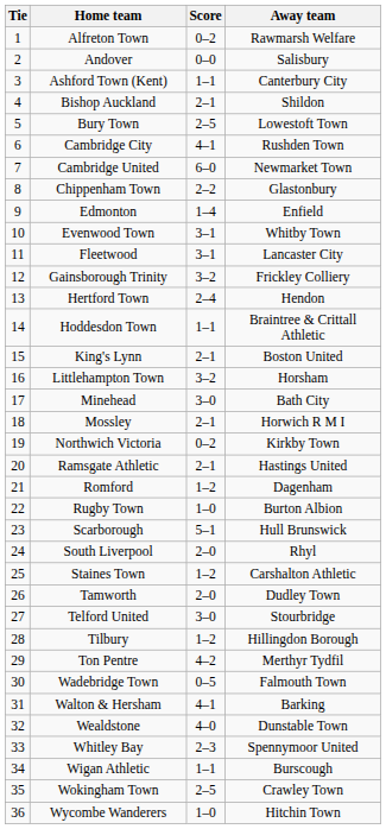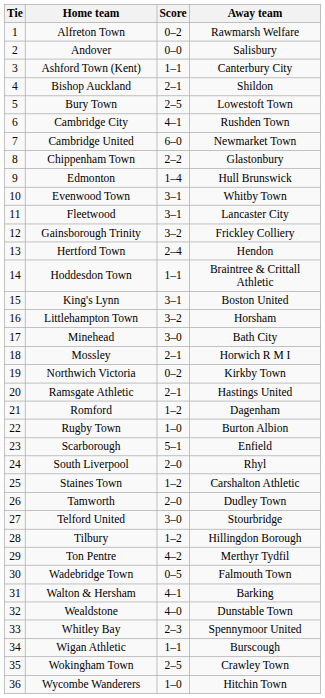 <table class="wikitable" style="text-align:center;">
 <tr>
 <th width=20>Tie</th>
 <th width=175>Home team</th>
 <th width=20>Score</th>
 <th width=175>Away team</th>
 </tr>
 <tr>
 <td>1</td>
 <td>Alfreton Town</td>
 <td>0–2</td>
 <td>Rawmarsh Welfare</td>
 </tr>
 <tr>
 <td>2</td>
 <td>Andover</td>
 <td>0–0</td>
 <td>Salisbury</td>
 </tr>
 <tr>
 <td>3</td>
 <td>Ashford Town (Kent)</td>
 <td>1–1</td>
 <td>Canterbury City</td>
 </tr>
 <tr>
 <td>4</td>
 <td>Bishop Auckland</td>
 <td>2–1</td>
 <td>Shildon</td>
 </tr>
 <tr>
 <td>5</td>
 <td>Bury Town</td>
 <td>2–5</td>
 <td>Lowestoft Town</td>
 </tr>
 <tr>
 <td>6</td>
 <td>Cambridge City</td>
 <td>4–1</td>
 <td>Rushden Town</td>
 </tr>
 <tr>
 <td>7</td>
 <td>Cambridge United</td>
 <td>6–0</td>
 <td>Newmarket Town</td>
 </tr>
 <tr>
 <td>8</td>
 <td>Chippenham Town</td>
 <td>2–2</td>
 <td>Glastonbury</td>
 </tr>
 <tr>
 <td>9</td>
 <td>Edmonton</td>
 <td>1–4</td>
-<td>Enfield</td>
+<td>Hull Brunswick</td>
 </tr>
 <tr>
 <td>10</td>
 <td>Evenwood Town</td>
 <td>3–1</td>
 <td>Whitby Town</td>
 </tr>
 <tr>
 <td>11</td>
 <td>Fleetwood</td>
 <td>3–1</td>
 <td>Lancaster City</td>
 </tr>
 <tr>
 <td>12</td>
 <td>Gainsborough Trinity</td>
 <td>3–2</td>
 <td>Frickley Colliery</td>
 </tr>
 <tr>
 <td>13</td>
 <td>Hertford Town</td>
 <td>2–4</td>
 <td>Hendon</td>
 </tr>
 <tr>
 <td>14</td>
 <td>Hoddesdon Town</td>
 <td>1–1</td>
 <td>Braintree & Crittall Athletic</td>
 </tr>
 <tr>
 <td>15</td>
 <td>King's Lynn</td>
-<td>2–1</td>
+<td>3–1</td>
 <td>Boston United</td>
 </tr>
 <tr>
 <td>16</td>
 <td>Littlehampton Town</td>
 <td>3–2</td>
 <td>Horsham</td>
 </tr>
 <tr>
 <td>17</td>
 <td>Minehead</td>
 <td>3–0</td>
 <td>Bath City</td>
 </tr>
 <tr>
 <td>18</td>
 <td>Mossley</td>
 <td>2–1</td>
 <td>Horwich R M I</td>
 </tr>
 <tr>
 <td>19</td>
 <td>Northwich Victoria</td>
 <td>0–2</td>
 <td>Kirkby Town</td>
 </tr>
 <tr>
 <td>20</td>
 <td>Ramsgate Athletic</td>
 <td>2–1</td>
 <td>Hastings United</td>
 </tr>
 <tr>
 <td>21</td>
 <td>Romford</td>
 <td>1–2</td>
 <td>Dagenham</td>
 </tr>
 <tr>
 <td>22</td>
 <td>Rugby Town</td>
 <td>1–0</td>
 <td>Burton Albion</td>
 </tr>
 <tr>
 <td>23</td>
 <td>Scarborough</td>
 <td>5–1</td>
-<td>Hull Brunswick</td>
+<td>Enfield</td>
 </tr>
 <tr>
 <td>24</td>
 <td>South Liverpool</td>
 <td>2–0</td>
 <td>Rhyl</td>
 </tr>
 <tr>
 <td>25</td>
 <td>Staines Town</td>
 <td>1–2</td>
 <td>Carshalton Athletic</td>
 </tr>
 <tr>
 <td>26</td>
 <td>Tamworth</td>
 <td>2–0</td>
 <td>Dudley Town</td>
 </tr>
 <tr>
 <td>27</td>
 <td>Telford United</td>
 <td>3–0</td>
 <td>Stourbridge</td>
 </tr>
 <tr>
 <td>28</td>
 <td>Tilbury</td>
 <td>1–2</td>
 <td>Hillingdon Borough</td>
 </tr>
 <tr>
 <td>29</td>
 <td>Ton Pentre</td>
 <td>4–2</td>
 <td>Merthyr Tydfil</td>
 </tr>
 <tr>
 <td>30</td>
 <td>Wadebridge Town</td>
 <td>0–5</td>
 <td>Falmouth Town</td>
 </tr>
 <tr>
 <td>31</td>
 <td>Walton & Hersham</td>
 <td>4–1</td>
 <td>Barking</td>
 </tr>
 <tr>
 <td>32</td>
 <td>Wealdstone</td>
 <td>4–0</td>
 <td>Dunstable Town</td>
 </tr>
 <tr>
 <td>33</td>
 <td>Whitley Bay</td>
 <td>2–3</td>
 <td>Spennymoor United</td>
 </tr>
 <tr>
 <td>34</td>
 <td>Wigan Athletic</td>
 <td>1–1</td>
 <td>Burscough</td>
 </tr>
 <tr>
 <td>35</td>
 <td>Wokingham Town</td>
 <td>2–5</td>
 <td>Crawley Town</td>
 </tr>
 <tr>
 <td>36</td>
 <td>Wycombe Wanderers</td>
 <td>1–0</td>
 <td>Hitchin Town</td>
 </tr>
 </table>
